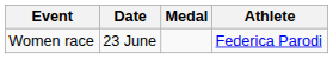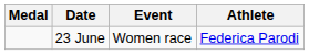 <table class="wikitable sortable" width=55% style="font-size:100%; text-align:left;">
 <tr>
+<th>Medal</th>
+<th>Date</th>
 <th>Event</th>
-<th>Date</th>
-<th>Medal</th>
 <th>Athlete</th>
 </tr>
 <tr>
+<td></td>
+<td>23 June</td>
 <td>Women race</td>
-<td>23 June</td>
-<td></td>
 <td><a href='#'>Federica Parodi</a></td>
 </tr>
 </table>
